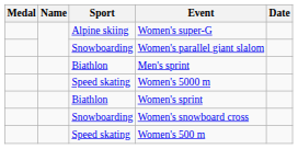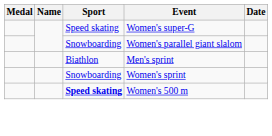 <table class="wikitable sortable" style="font-size:95%">
 <tr>
 <th>Medal</th>
 <th>Name</th>
 <th>Sport</th>
 <th>Event</th>
 <th>Date</th>
 </tr>
 <tr>
 <td></td>
 <td rowspan="2"></td>
-<td><a href='#'>Alpine skiing</a></td>
+<td><a href='#'>Speed skating</a></td>
 <td><a href='#'>Women's super-G</a></td>
 <td></td>
 </tr>
 <tr>
 <td></td>
 <td><a href='#'>Snowboarding</a></td>
 <td><a href='#'>Women's parallel giant slalom</a></td>
 <td></td>
 </tr>
 <tr>
 <td></td>
 <td></td>
 <td><a href='#'>Biathlon</a></td>
 <td><a href='#'>Men's sprint</a></td>
 <td></td>
 </tr>
 <tr>
 <td></td>
 <td></td>
-<td><a href='#'>Speed skating</a></td>
-<td><a href='#'>Women's 5000 m</a></td>
-<td></td>
-</tr>
-<tr>
-<td></td>
-<td></td>
-<td><a href='#'>Biathlon</a></td>
+<td><a href='#'>Snowboarding</a></td>
 <td><a href='#'>Women's sprint</a></td>
 <td></td>
 </tr>
 <tr>
 <td></td>
 <td></td>
-<td><a href='#'>Snowboarding</a></td>
-<td><a href='#'>Women's snowboard cross</a></td>
-<td></td>
-</tr>
-<tr>
-<td></td>
-<td></td>
-<td><a href='#'>Speed skating</a></td>
+<td><strong><a href='#'>Speed skating</a></strong></td>
 <td><a href='#'>Women's 500 m</a></td>
 <td></td>
 </tr>
 </table>
